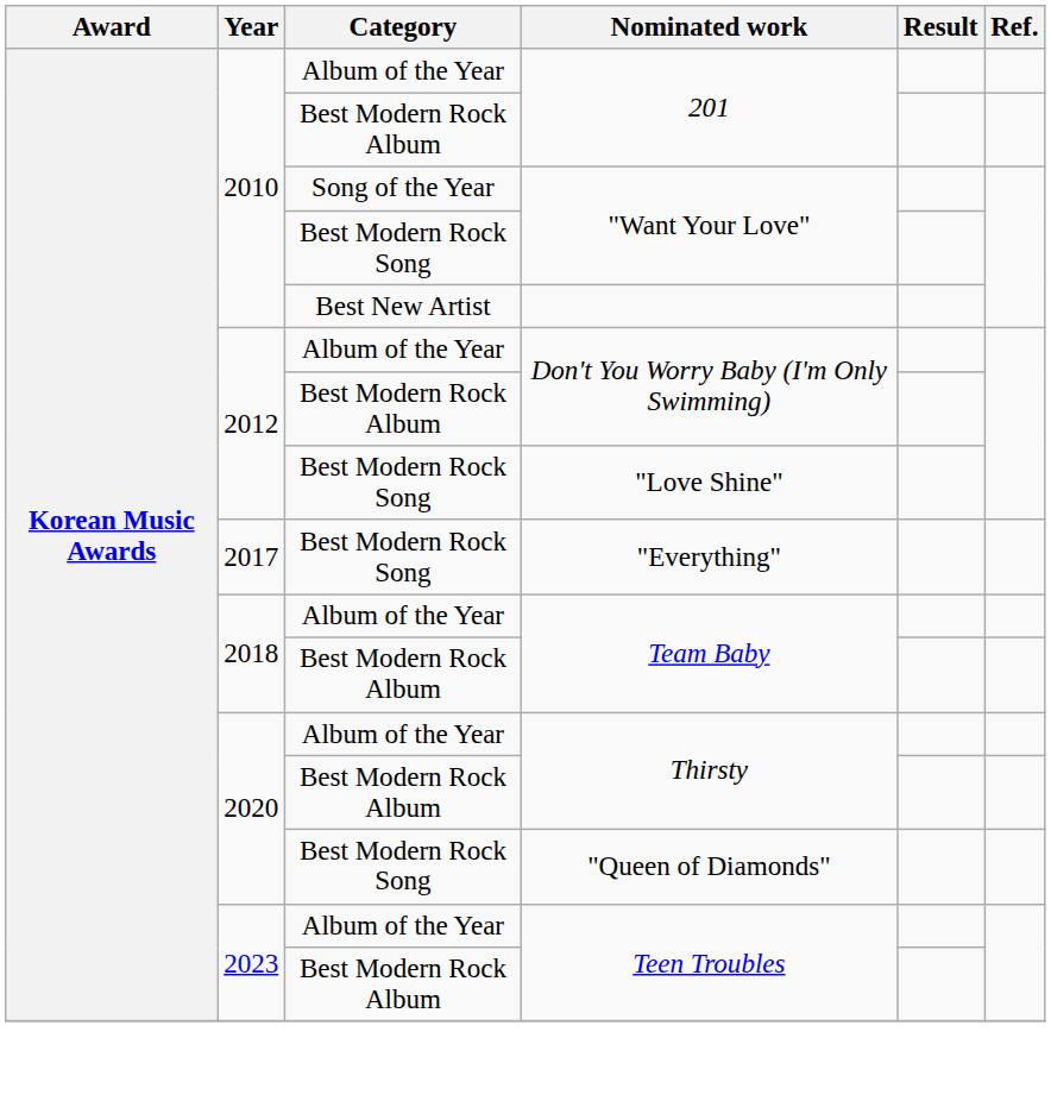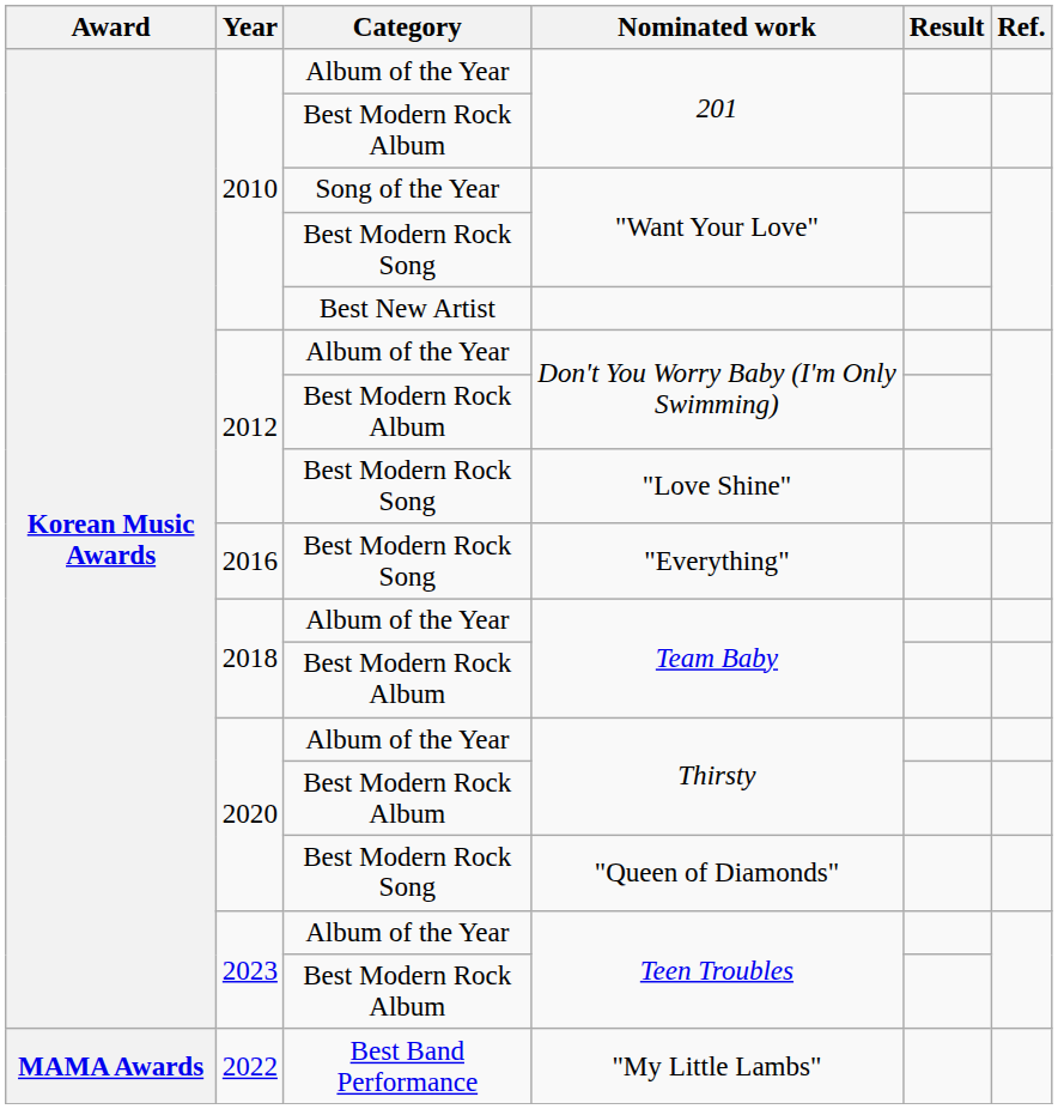 <table class="wikitable plainrowheaders" style="text-align:center;">
 <tr>
 <th>Award</th>
 <th>Year</th>
 <th>Category</th>
 <th>Nominated work</th>
 <th>Result</th>
 <th>Ref.</th>
 </tr>
 <tr>
 <th scope="row"  rowspan="16"><a href='#'>Korean Music Awards</a></th>
 <td rowspan="5">2010</td>
 <td>Album of the Year</td>
 <td rowspan="2"><em>201</em></td>
 <td></td>
 <td></td>
 </tr>
 <tr>
 <td>Best Modern Rock Album</td>
 <td></td>
 <td></td>
 </tr>
 <tr>
 <td>Song of the Year</td>
 <td rowspan="2">"Want Your Love"</td>
 <td></td>
 <td rowspan="3"></td>
 </tr>
 <tr>
 <td>Best Modern Rock Song</td>
 <td></td>
 </tr>
 <tr>
 <td>Best New Artist</td>
 <td></td>
 <td></td>
 </tr>
 <tr>
 <td rowspan="3">2012</td>
 <td>Album of the Year</td>
 <td rowspan="2"><em>Don't You Worry Baby (I'm Only Swimming)</em></td>
 <td></td>
 <td rowspan="3"></td>
 </tr>
 <tr>
 <td>Best Modern Rock Album</td>
 <td></td>
 </tr>
 <tr>
 <td>Best Modern Rock Song</td>
 <td>"Love Shine"</td>
 <td></td>
 </tr>
 <tr>
-<td>2017</td>
+<td>2016</td>
 <td>Best Modern Rock Song</td>
 <td>"Everything"</td>
 <td></td>
 <td></td>
 </tr>
 <tr>
 <td rowspan="2">2018</td>
 <td>Album of the Year</td>
 <td rowspan="2"><em><a href='#'>Team Baby</a></em></td>
 <td></td>
 <td></td>
 </tr>
 <tr>
 <td>Best Modern Rock Album</td>
 <td></td>
 <td></td>
 </tr>
 <tr>
 <td rowspan="3">2020</td>
 <td>Album of the Year</td>
 <td rowspan="2"><em>Thirsty</em></td>
 <td></td>
 <td></td>
 </tr>
 <tr>
 <td>Best Modern Rock Album</td>
 <td></td>
 <td></td>
 </tr>
 <tr>
 <td>Best Modern Rock Song</td>
 <td>"Queen of Diamonds"</td>
 <td></td>
 <td></td>
 </tr>
 <tr>
 <td rowspan="2"><a href='#'>2023</a></td>
 <td>Album of the Year</td>
 <td rowspan="2"><em><a href='#'>Teen Troubles</a></em></td>
 <td></td>
 <td rowspan="2"></td>
 </tr>
 <tr>
 <td>Best Modern Rock Album</td>
 <td></td>
 </tr>
 <tr>
+<th scope="row"><a href='#'>MAMA Awards</a></th>
+<td><a href='#'>2022</a></td>
+<td><a href='#'>Best Band Performance</a></td>
+<td>"My Little Lambs"</td>
+<td></td>
+<td></td>
+</tr>
+<tr>
 </tr>
 </table>
